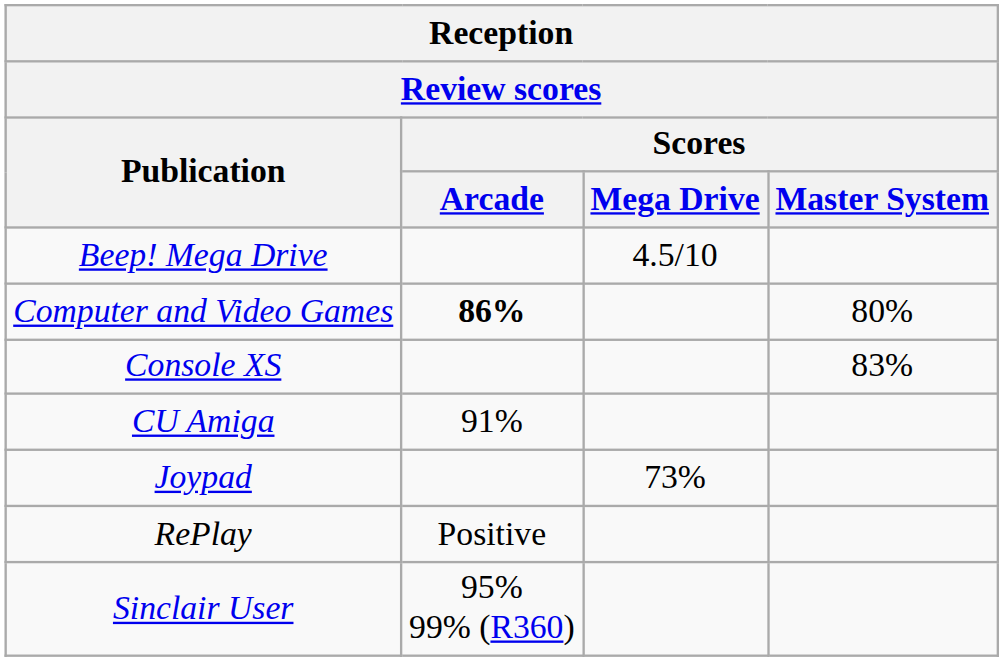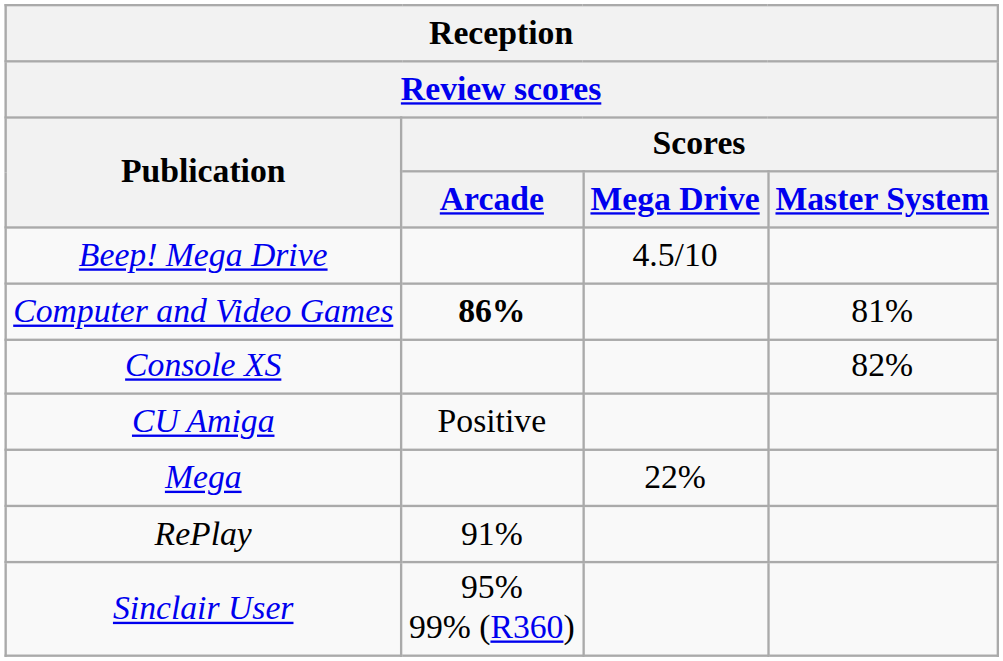 <table class="wikitable collapsible" style="float:right; font-size:90%; text-align:center; margin:1em; margin-top:0; padding:0;" cellpadding="0">
 <tr>
 <th colspan="4" style="font-size: 100%">Reception</th>
 </tr>
 <tr>
 <th colspan="4"><a href='#'>Review scores</a></th>
 </tr>
 <tr>
 <th rowspan="2">Publication</th>
 <th colspan="3">Scores</th>
 </tr>
 <tr>
 <th><a href='#'>Arcade</a></th>
 <th><a href='#'>Mega Drive</a></th>
 <th><a href='#'>Master System</a></th>
 </tr>
 <tr>
 <td><em><a href='#'>Beep! Mega Drive</a></em></td>
 <td></td>
 <td>4.5/10</td>
 <td></td>
 </tr>
 <tr>
 <td><em><a href='#'>Computer and Video Games</a></em></td>
 <td><strong>86%</strong></td>
 <td></td>
-<td>80%</td>
+<td>81%</td>
 </tr>
 <tr>
 <td><em><a href='#'>Console XS</a></em></td>
 <td></td>
 <td></td>
-<td>83%</td>
+<td>82%</td>
 </tr>
 <tr>
 <td><em><a href='#'>CU Amiga</a></em></td>
-<td>91%</td>
+<td>Positive</td>
 <td></td>
 <td></td>
 </tr>
 <tr>
-<td><em><a href='#'>Joypad</a></em></td>
+<td><em><a href='#'>Mega</a></em></td>
 <td></td>
-<td>73%</td>
+<td>22%</td>
 <td></td>
 </tr>
 <tr>
 <td><em>RePlay</em></td>
-<td>Positive</td>
+<td>91%</td>
 <td></td>
 <td></td>
 </tr>
 <tr>
 <td><em><a href='#'>Sinclair User</a></em></td>
 <td>95% <br> 99% (<a href='#'>R360</a>)</td>
 <td></td>
 <td></td>
 </tr>
 </table>
